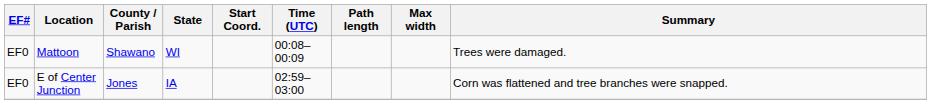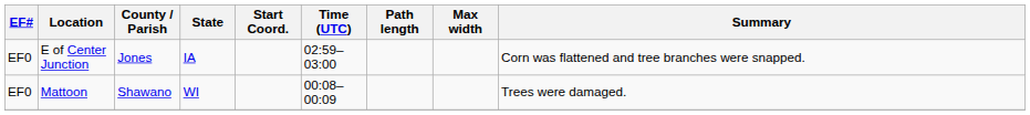 <table class="wikitable sortable" style="width:100%;">
 <tr>
 <th scope="col" style="width:3%; text-align:center;"><a href='#'>EF#</a></th>
 <th scope="col" style="width:7%; text-align:center;" class="unsortable">Location</th>
 <th scope="col" style="width:6%; text-align:center;" class="unsortable">County / Parish</th>
 <th scope="col" style="width:5%; text-align:center;">State</th>
 <th scope="col" style="width:6%; text-align:center;">Start Coord.</th>
 <th scope="col" style="width:6%; text-align:center;">Time (<a href='#'>UTC</a>)</th>
 <th scope="col" style="width:6%; text-align:center;">Path length</th>
 <th scope="col" style="width:6%; text-align:center;">Max width</th>
 <th scope="col" class="unsortable" style="width:48%; text-align:center;">Summary</th>
 </tr>
 <tr>
 <td bgcolor=>EF0</td>
+<td>E of <a href='#'>Center Junction</a></td>
+<td><a href='#'>Jones</a></td>
+<td><a href='#'>IA</a></td>
+<td></td>
+<td>02:59–03:00</td>
+<td></td>
+<td></td>
+<td>Corn was flattened and tree branches were snapped.</td>
+</tr>
+<tr>
+<td bgcolor=>EF0</td>
 <td><a href='#'>Mattoon</a></td>
 <td><a href='#'>Shawano</a></td>
 <td><a href='#'>WI</a></td>
 <td></td>
 <td>00:08–00:09</td>
 <td></td>
 <td></td>
 <td>Trees were damaged.</td>
 </tr>
 <tr>
-<td bgcolor=>EF0</td>
-<td>E of <a href='#'>Center Junction</a></td>
-<td><a href='#'>Jones</a></td>
-<td><a href='#'>IA</a></td>
-<td></td>
-<td>02:59–03:00</td>
-<td></td>
-<td></td>
-<td>Corn was flattened and tree branches were snapped.</td>
-</tr>
-<tr>
 </tr>
 </table>
